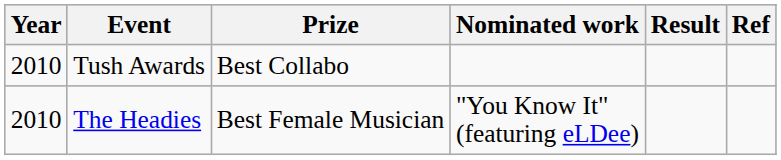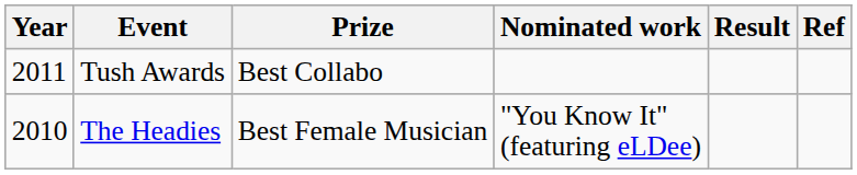 <table class="wikitable">
 <tr>
 <th>Year</th>
 <th>Event</th>
 <th>Prize</th>
 <th>Nominated work</th>
 <th>Result</th>
 <th>Ref</th>
 </tr>
 <tr>
-<td>2010</td>
+<td>2011</td>
 <td>Tush Awards</td>
 <td>Best Collabo</td>
 <td></td>
 <td></td>
 <td></td>
 </tr>
 <tr>
 <td>2010</td>
 <td><a href='#'>The Headies</a></td>
 <td>Best Female Musician</td>
 <td>"You Know It" <br><span>(featuring <a href='#'>eLDee</a>)</span></td>
 <td></td>
 <td></td>
 </tr>
 </table>
